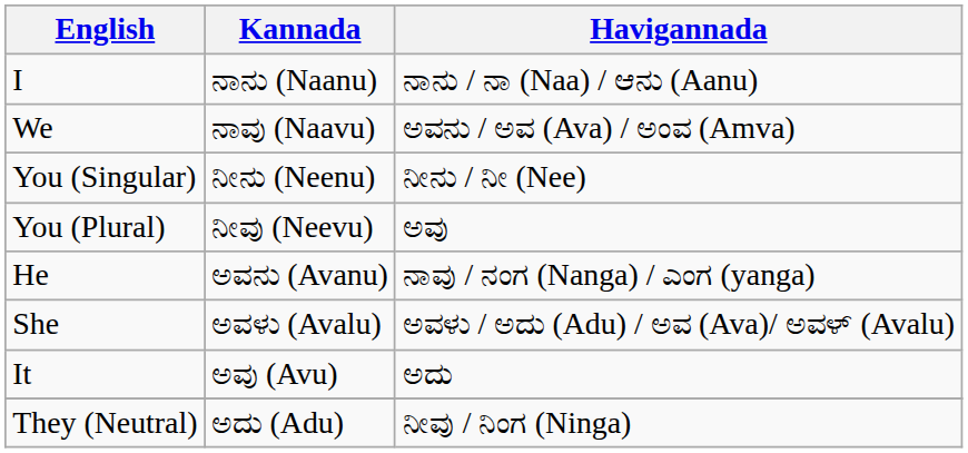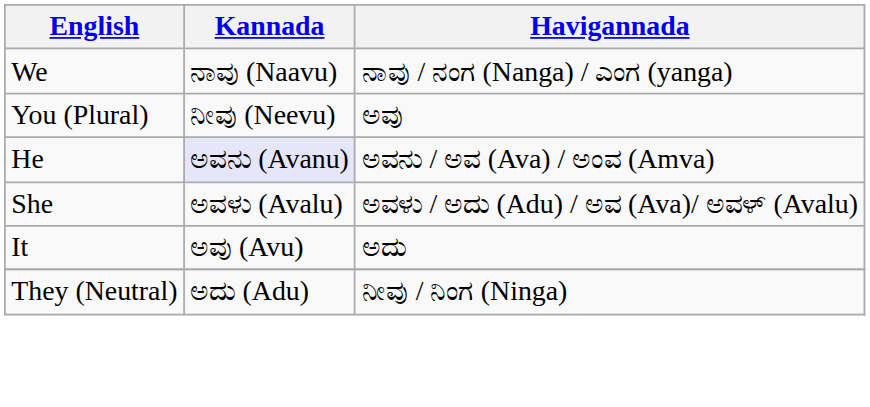 <table class="wikitable">
 <tr>
 <th><strong><a href='#'>English</a></strong></th>
 <th><strong><a href='#'>Kannada</a></strong></th>
 <th><strong><a href='#'>Havigannada</a></strong></th>
 </tr>
 <tr>
-<td>I</td>
-<td>ನಾನು (Naanu)</td>
-<td>ನಾನು / ನಾ (Naa) / ಆನು (Aanu)</td>
-</tr>
-<tr>
 <td>We</td>
 <td>ನಾವು (Naavu)</td>
-<td>ಅವನು / ಅವ (Ava) / ಅಂವ (Amva)</td>
-</tr>
-<tr>
-<td>You (Singular)</td>
-<td>ನೀನು (Neenu)</td>
-<td>ನೀನು / ನೀ (Nee)</td>
+<td>ನಾವು / ನಂಗ (Nanga) / ಎಂಗ (yanga)</td>
 </tr>
 <tr>
 <td>You (Plural)</td>
 <td>ನೀವು (Neevu)</td>
 <td>ಅವು</td>
 </tr>
 <tr>
 <td>He</td>
-<td>ಅವನು (Avanu)</td>
-<td>ನಾವು / ನಂಗ (Nanga) / ಎಂಗ (yanga)</td>
+<td style="background: lavender;">ಅವನು (Avanu)</td>
+<td>ಅವನು / ಅವ (Ava) / ಅಂವ (Amva)</td>
 </tr>
 <tr>
 <td>She</td>
 <td>ಅವಳು (Avalu)</td>
 <td>ಅವಳು / ಅದು (Adu) / ಅವ (Ava)/ ಅವಳ್ (Avalu)</td>
 </tr>
 <tr>
 <td>It</td>
 <td>ಅವು (Avu)</td>
 <td>ಅದು</td>
 </tr>
 <tr>
 </tr>
 <tr>
 <td>They (Neutral)</td>
 <td>ಅದು (Adu)</td>
 <td>ನೀವು / ನಿಂಗ (Ninga)</td>
 </tr>
 </table>
